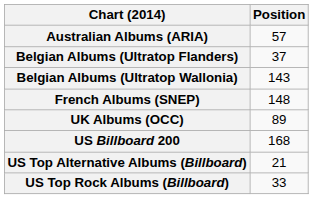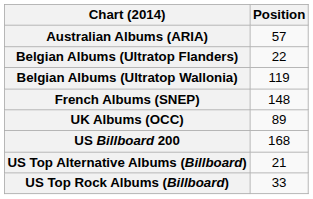 <table class="wikitable sortable plainrowheaders" style="text-align:center">
 <tr>
 <th scope="col">Chart (2014)</th>
 <th scope="col">Position</th>
 </tr>
 <tr>
 <th scope="row">Australian Albums (ARIA)</th>
 <td>57</td>
 </tr>
 <tr>
 <th scope="row">Belgian Albums (Ultratop Flanders)</th>
-<td>37</td>
+<td>22</td>
 </tr>
 <tr>
 <th scope="row">Belgian Albums (Ultratop Wallonia)</th>
-<td>143</td>
+<td>119</td>
 </tr>
 <tr>
 <th scope="row">French Albums (SNEP)</th>
 <td>148</td>
 </tr>
 <tr>
 <th scope="row">UK Albums (OCC)</th>
 <td>89</td>
 </tr>
 <tr>
 <th scope="row">US <em>Billboard</em> 200</th>
 <td>168</td>
 </tr>
 <tr>
 <th scope="row">US Top Alternative Albums (<em>Billboard</em>)</th>
 <td>21</td>
 </tr>
 <tr>
 <th scope="row">US Top Rock Albums (<em>Billboard</em>)</th>
 <td>33</td>
 </tr>
 </table>
